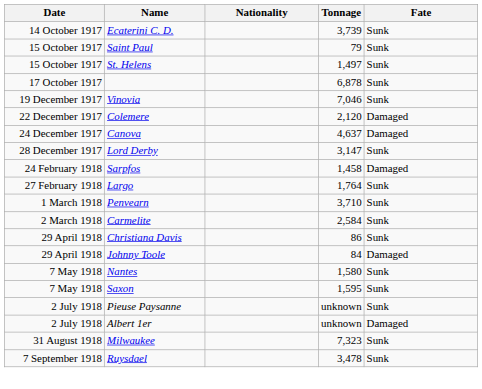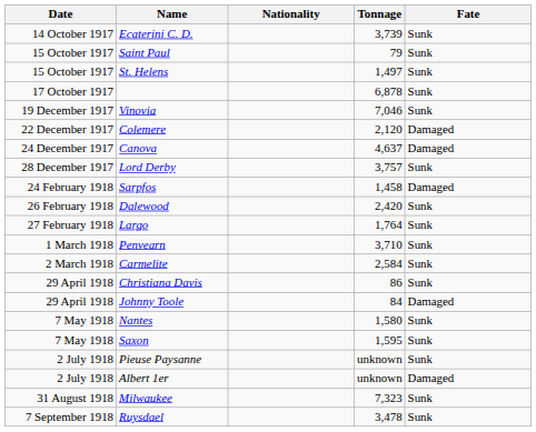 <table class="wikitable sortable">
 <tr>
 <th width="140px">Date</th>
 <th width="140px">Name</th>
 <th width="160px">Nationality</th>
 <th width="25px">Tonnage</th>
 <th width="160px">Fate</th>
 </tr>
 <tr>
 <td align="right">14 October 1917</td>
 <td align="left"><a href='#'><em>Ecaterini C. D.</em></a></td>
 <td align="left"></td>
 <td align="right">3,739</td>
 <td align="left">Sunk</td>
 </tr>
 <tr>
 <td align="right">15 October 1917</td>
 <td align="left"><a href='#'><em>Saint Paul</em></a></td>
 <td align="left"></td>
 <td align="right">79</td>
 <td align="left">Sunk</td>
 </tr>
 <tr>
 <td align="right">15 October 1917</td>
 <td align="left"><a href='#'><em>St. Helens</em></a></td>
 <td align="left"></td>
 <td align="right">1,497</td>
 <td align="left">Sunk</td>
 </tr>
 <tr>
 <td align="right">17 October 1917</td>
 <td align="left"></td>
 <td align="left"></td>
 <td align="right">6,878</td>
 <td align="left">Sunk</td>
 </tr>
 <tr>
 <td align="right">19 December 1917</td>
 <td align="left"><a href='#'><em>Vinovia</em></a></td>
 <td align="left"></td>
 <td align="right">7,046</td>
 <td align="left">Sunk</td>
 </tr>
 <tr>
 <td align="right">22 December 1917</td>
 <td align="left"><a href='#'><em>Colemere</em></a></td>
 <td align="left"></td>
 <td align="right">2,120</td>
 <td align="left">Damaged</td>
 </tr>
 <tr>
 <td align="right">24 December 1917</td>
 <td align="left"><a href='#'><em>Canova</em></a></td>
 <td align="left"></td>
 <td align="right">4,637</td>
 <td align="left">Damaged</td>
 </tr>
 <tr>
 <td align="right">28 December 1917</td>
 <td align="left"><a href='#'><em>Lord Derby</em></a></td>
 <td align="left"></td>
-<td align="right">3,147</td>
+<td align="right">3,757</td>
 <td align="left">Sunk</td>
 </tr>
 <tr>
 <td align="right">24 February 1918</td>
 <td align="left"><a href='#'><em>Sarpfos</em></a></td>
 <td align="left"></td>
 <td align="right">1,458</td>
 <td align="left">Damaged</td>
+</tr>
+<tr>
+<td align="right">26 February 1918</td>
+<td align="left"><a href='#'><em>Dalewood</em></a></td>
+<td align="left"></td>
+<td align="right">2,420</td>
+<td align="left">Sunk</td>
 </tr>
 <tr>
 <td align="right">27 February 1918</td>
 <td align="left"><a href='#'><em>Largo</em></a></td>
 <td align="left"></td>
 <td align="right">1,764</td>
 <td align="left">Sunk</td>
 </tr>
 <tr>
 <td align="right">1 March 1918</td>
 <td align="left"><a href='#'><em>Penvearn</em></a></td>
 <td align="left"></td>
 <td align="right">3,710</td>
 <td align="left">Sunk</td>
 </tr>
 <tr>
 <td align="right">2 March 1918</td>
 <td align="left"><a href='#'><em>Carmelite</em></a></td>
 <td align="left"></td>
 <td align="right">2,584</td>
 <td align="left">Sunk</td>
 </tr>
 <tr>
 <td align="right">29 April 1918</td>
 <td align="left"><a href='#'><em>Christiana Davis</em></a></td>
 <td align="left"></td>
 <td align="right">86</td>
 <td align="left">Sunk</td>
 </tr>
 <tr>
 <td align="right">29 April 1918</td>
 <td align="left"><a href='#'><em>Johnny Toole</em></a></td>
 <td align="left"></td>
 <td align="right">84</td>
 <td align="left">Damaged</td>
 </tr>
 <tr>
 <td align="right">7 May 1918</td>
 <td align="left"><a href='#'><em>Nantes</em></a></td>
 <td align="left"></td>
 <td align="right">1,580</td>
 <td align="left">Sunk</td>
 </tr>
 <tr>
 <td align="right">7 May 1918</td>
 <td align="left"><a href='#'><em>Saxon</em></a></td>
 <td align="left"></td>
 <td align="right">1,595</td>
 <td align="left">Sunk</td>
 </tr>
 <tr>
 <td align="right">2 July 1918</td>
 <td align="left"><em>Pieuse Paysanne</em></td>
 <td align="left"></td>
 <td align="right">unknown</td>
 <td align="left">Sunk</td>
 </tr>
 <tr>
 <td align="right">2 July 1918</td>
 <td align="left"><em>Albert 1er</em></td>
 <td align="left"></td>
 <td align="right">unknown</td>
 <td align="left">Damaged</td>
 </tr>
 <tr>
 <td align="right">31 August 1918</td>
 <td align="left"><a href='#'><em>Milwaukee</em></a></td>
 <td align="left"></td>
 <td align="right">7,323</td>
 <td align="left">Sunk</td>
 </tr>
 <tr>
 <td align="right">7 September 1918</td>
 <td align="left"><a href='#'><em>Ruysdael</em></a></td>
 <td align="left"></td>
 <td align="right">3,478</td>
 <td align="left">Sunk</td>
 </tr>
 </table>
